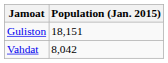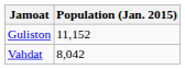 <table class="wikitable" sortable">
 <tr>
 <th>Jamoat</th>
 <th>Population (Jan. 2015)</th>
 </tr>
 <tr>
 <td><a href='#'>Guliston</a></td>
-<td>18,151</td>
+<td>11,152</td>
 </tr>
 <tr>
 <td><a href='#'>Vahdat</a></td>
 <td>8,042</td>
 </tr>
 </table>
